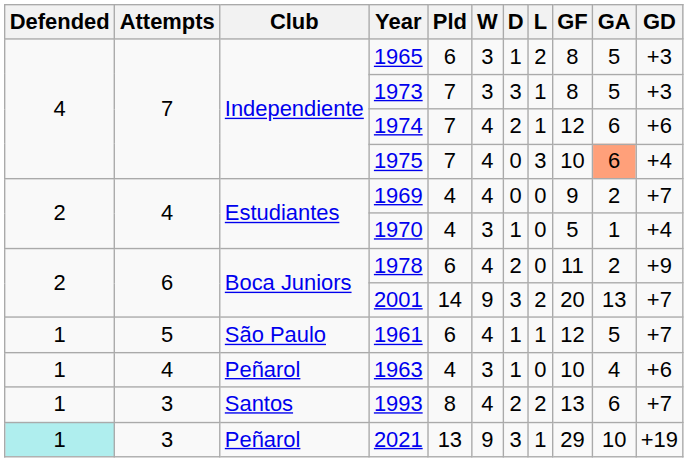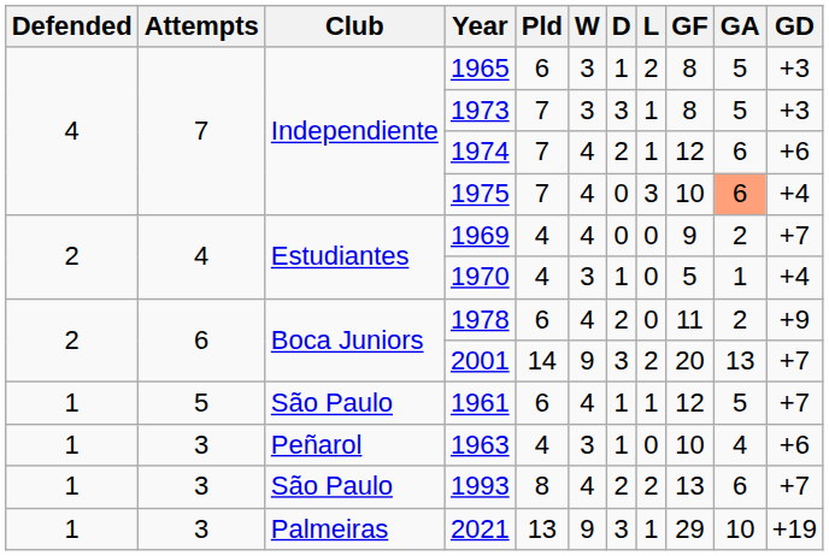 <table class="wikitable plainrowheaders sortable" style="text-align: center">
 <tr>
 <th scope="col">Defended</th>
 <th scope="col">Attempts</th>
 <th scope="col">Club</th>
 <th scope="col">Year</th>
 <th scope="col">Pld</th>
 <th scope="col">W</th>
 <th scope="col">D</th>
 <th scope="col">L</th>
 <th scope="col">GF</th>
 <th scope="col">GA</th>
 <th scope="col">GD</th>
 </tr>
 <tr>
 <td rowspan=4>4</td>
 <td rowspan=4>7</td>
 <td rowspan=4 style="text-align: left"> <a href='#'>Independiente</a></td>
 <td><a href='#'>1965</a></td>
 <td>6</td>
 <td>3</td>
 <td>1</td>
 <td>2</td>
 <td>8</td>
 <td>5</td>
 <td>+3</td>
 </tr>
 <tr>
 <td><a href='#'>1973</a></td>
 <td>7</td>
 <td>3</td>
 <td>3</td>
 <td>1</td>
 <td>8</td>
 <td>5</td>
 <td>+3</td>
 </tr>
 <tr>
 <td><a href='#'>1974</a></td>
 <td>7</td>
 <td>4</td>
 <td>2</td>
 <td>1</td>
 <td>12</td>
 <td>6</td>
 <td>+6</td>
 </tr>
 <tr>
 <td><a href='#'>1975</a></td>
 <td>7</td>
 <td>4</td>
 <td>0</td>
 <td>3</td>
 <td>10</td>
 <td style="background: lightsalmon;">6</td>
 <td>+4</td>
 </tr>
 <tr>
 <td rowspan=2>2</td>
 <td rowspan=2>4</td>
 <td rowspan=2 style="text-align: left"> <a href='#'>Estudiantes</a></td>
 <td><a href='#'>1969</a></td>
 <td>4</td>
 <td>4</td>
 <td>0</td>
 <td>0</td>
 <td>9</td>
 <td>2</td>
 <td>+7</td>
 </tr>
 <tr>
 <td><a href='#'>1970</a></td>
 <td>4</td>
 <td>3</td>
 <td>1</td>
 <td>0</td>
 <td>5</td>
 <td>1</td>
 <td>+4</td>
 </tr>
 <tr>
 <td rowspan=2>2</td>
 <td rowspan=2>6</td>
 <td rowspan=2 style="text-align: left"> <a href='#'>Boca Juniors</a></td>
 <td><a href='#'>1978</a></td>
 <td>6</td>
 <td>4</td>
 <td>2</td>
 <td>0</td>
 <td>11</td>
 <td>2</td>
 <td>+9</td>
 </tr>
 <tr>
 <td><a href='#'>2001</a></td>
 <td>14</td>
 <td>9</td>
 <td>3</td>
 <td>2</td>
 <td>20</td>
 <td>13</td>
 <td>+7</td>
 </tr>
 <tr>
 <td>1</td>
 <td>5</td>
 <td style="text-align: left"> <a href='#'>São Paulo</a></td>
 <td><a href='#'>1961</a></td>
 <td>6</td>
 <td>4</td>
 <td>1</td>
 <td>1</td>
 <td>12</td>
 <td>5</td>
 <td>+7</td>
 </tr>
 <tr>
 <td>1</td>
-<td>4</td>
+<td>3</td>
 <td style="text-align: left"> <a href='#'>Peñarol</a></td>
 <td><a href='#'>1963</a></td>
 <td>4</td>
 <td>3</td>
 <td>1</td>
 <td>0</td>
 <td>10</td>
 <td>4</td>
 <td>+6</td>
 </tr>
 <tr>
 <td>1</td>
 <td>3</td>
-<td style="text-align: left"> <a href='#'>Santos</a></td>
+<td style="text-align: left"> <a href='#'>São Paulo</a></td>
 <td><a href='#'>1993</a></td>
 <td>8</td>
 <td>4</td>
 <td>2</td>
 <td>2</td>
 <td>13</td>
 <td>6</td>
 <td>+7</td>
 </tr>
 <tr>
-<td style="background: paleturquoise;">1</td>
+<td>1</td>
 <td>3</td>
-<td style="text-align: left"> <a href='#'>Peñarol</a></td>
+<td style="text-align: left"> <a href='#'>Palmeiras</a></td>
 <td><a href='#'>2021</a></td>
 <td>13</td>
 <td>9</td>
 <td>3</td>
 <td>1</td>
 <td>29</td>
 <td>10</td>
 <td>+19</td>
 </tr>
 </table>
